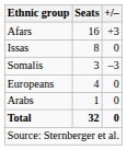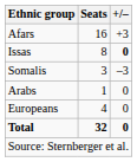 <table class=wikitable style=text-align:right>
 <tr>
 <th>Ethnic group</th>
 <th>Seats</th>
 <th>+/–</th>
 </tr>
 <tr>
 <td align=left>Afars</td>
 <td>16</td>
 <td>+3</td>
 </tr>
 <tr>
 <td align=left>Issas</td>
 <td>8</td>
-<td>0</td>
+<td><strong>0</strong></td>
 </tr>
 <tr>
 <td align=left>Somalis</td>
 <td>3</td>
 <td>–3</td>
 </tr>
 <tr>
-<td align=left>Europeans</td>
-<td>4</td>
+<td align=left>Arabs</td>
+<td>1</td>
 <td>0</td>
 </tr>
 <tr>
-<td align=left>Arabs</td>
-<td>1</td>
+<td align=left>Europeans</td>
+<td>4</td>
 <td>0</td>
 </tr>
 <tr>
 <td align=left><strong>Total</strong></td>
 <td><strong>32</strong></td>
 <td><strong>0</strong></td>
 </tr>
 <tr>
 <td align=left colspan=3>Source: Sternberger et al.</td>
 </tr>
 </table>
